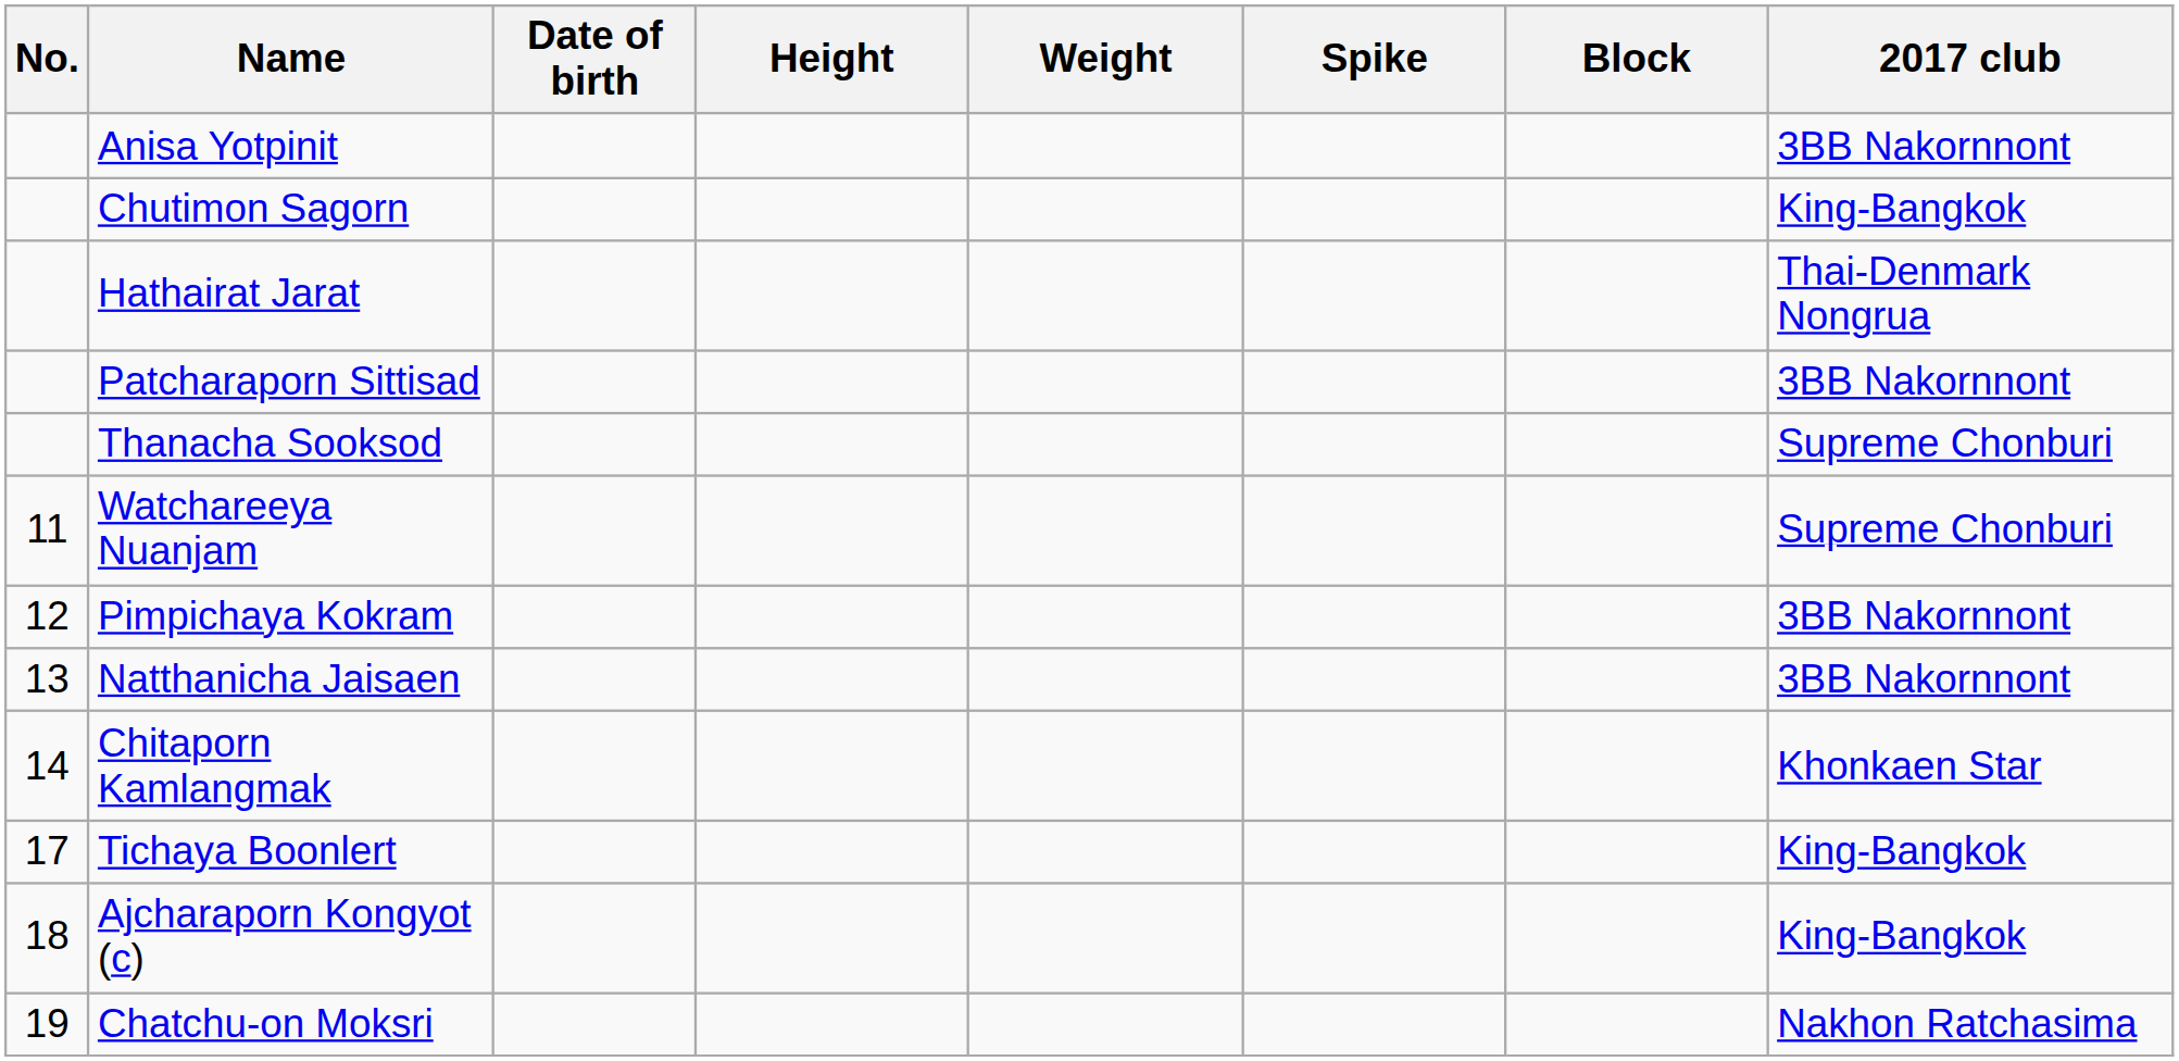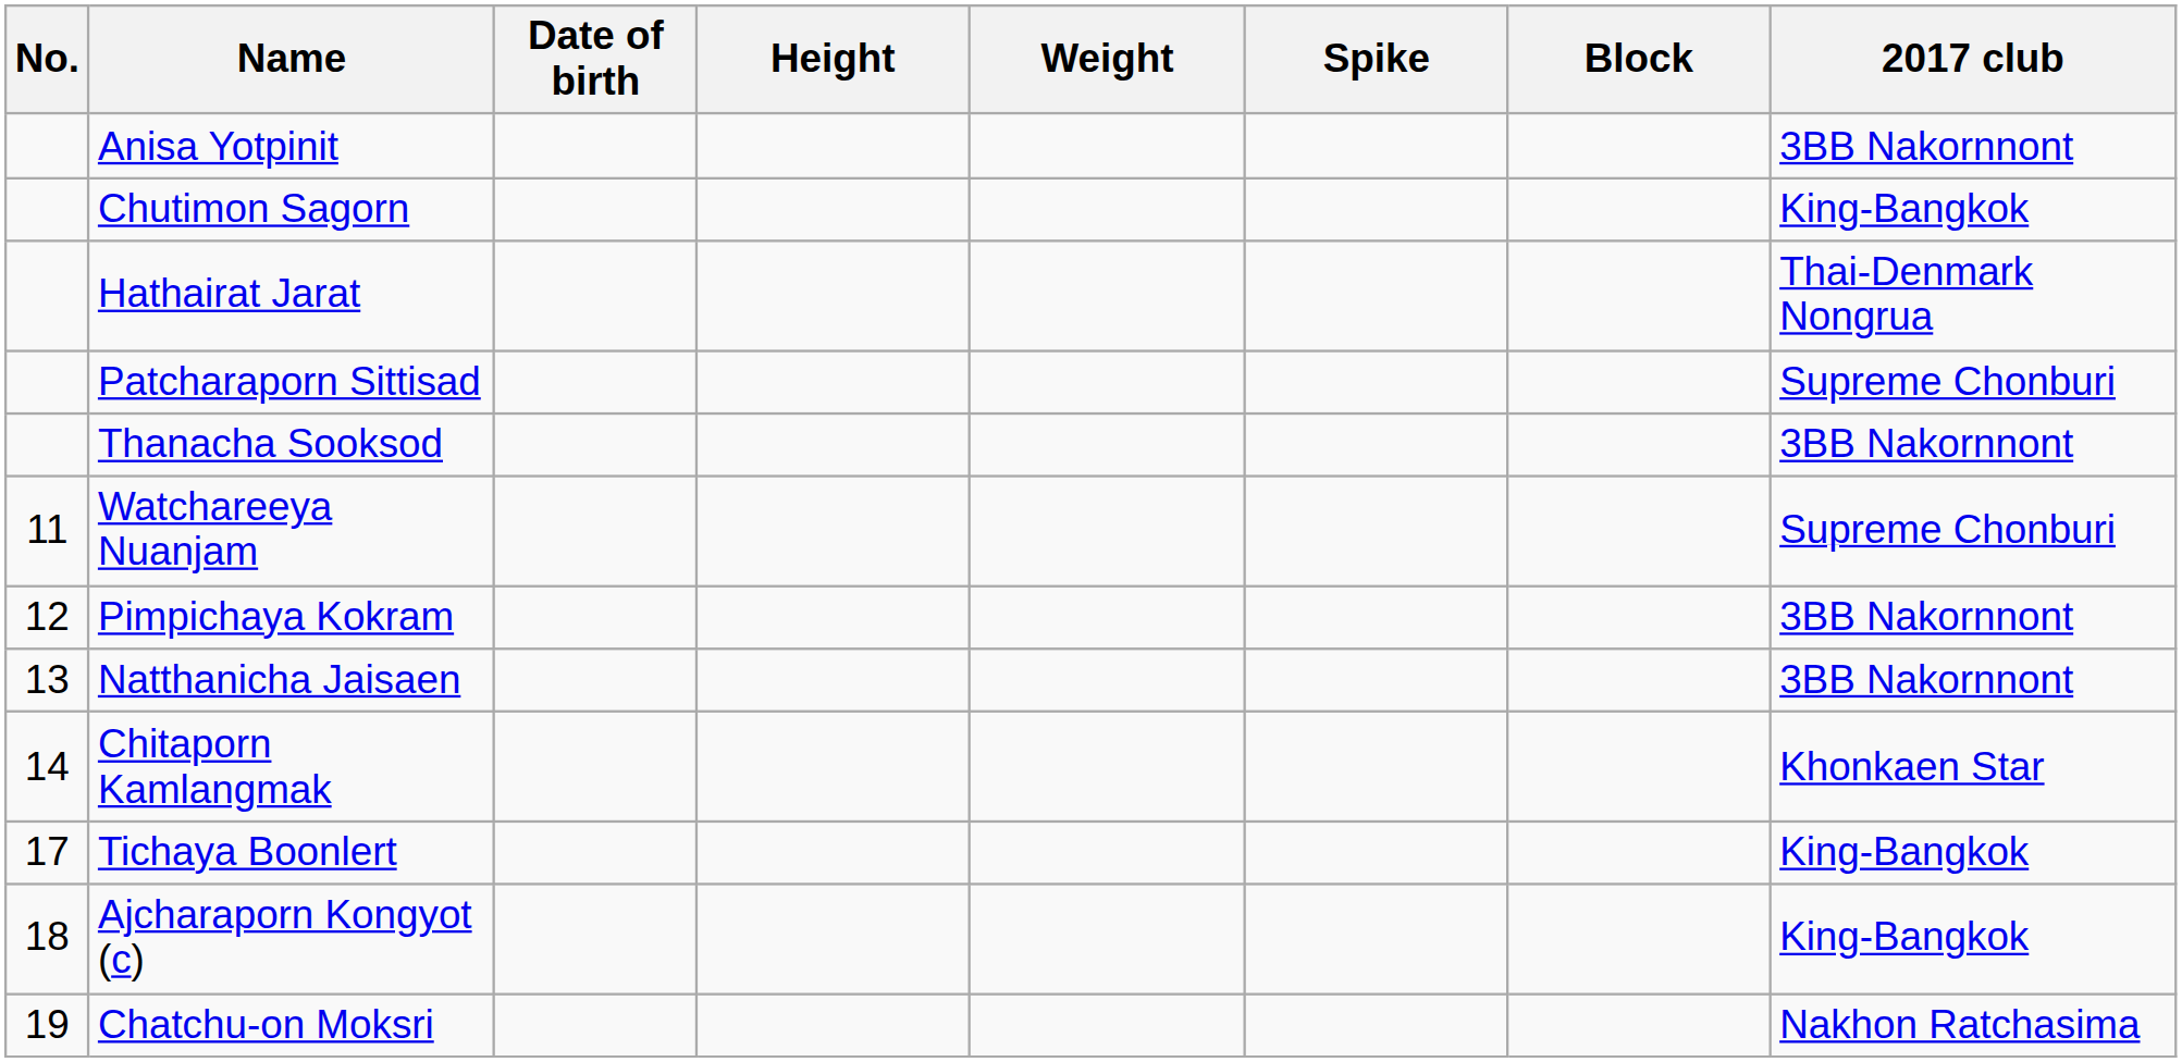 <table class="wikitable sortable" style="text-align:center;">
 <tr>
 <th>No.</th>
 <th style="width:15em">Name</th>
 <th style="width:8em">Date of birth</th>
 <th style="width:11em">Height</th>
 <th style="width:11em">Weight</th>
 <th style="width:11em">Spike</th>
 <th style="width:11em">Block</th>
 <th style="width:16em">2017 club</th>
 </tr>
 <tr>
 <td></td>
 <td align=left><a href='#'>Anisa Yotpinit</a></td>
 <td align=right></td>
 <td></td>
 <td></td>
 <td></td>
 <td></td>
 <td align=left> <a href='#'>3BB Nakornnont</a></td>
 </tr>
 <tr>
 <td></td>
 <td align=left><a href='#'>Chutimon Sagorn</a></td>
 <td align=right></td>
 <td></td>
 <td></td>
 <td></td>
 <td></td>
 <td align=left> <a href='#'>King-Bangkok</a></td>
 </tr>
 <tr>
 <td></td>
 <td align=left><a href='#'>Hathairat Jarat</a></td>
 <td align=right></td>
 <td></td>
 <td></td>
 <td></td>
 <td></td>
 <td align=left> <a href='#'>Thai-Denmark Nongrua</a></td>
 </tr>
 <tr>
 <td></td>
 <td align=left><a href='#'>Patcharaporn Sittisad</a></td>
 <td align=right></td>
 <td></td>
 <td></td>
 <td></td>
 <td></td>
-<td align=left> <a href='#'>3BB Nakornnont</a></td>
+<td align=left> <a href='#'>Supreme Chonburi</a></td>
 </tr>
 <tr>
 <td></td>
 <td align=left><a href='#'>Thanacha Sooksod</a></td>
 <td align=right></td>
 <td></td>
 <td></td>
 <td></td>
 <td></td>
-<td align=left> <a href='#'>Supreme Chonburi</a></td>
+<td align=left> <a href='#'>3BB Nakornnont</a></td>
 </tr>
 <tr>
 <td>11</td>
 <td align=left><a href='#'>Watchareeya Nuanjam</a></td>
 <td align=right></td>
 <td></td>
 <td></td>
 <td></td>
 <td></td>
 <td align=left> <a href='#'>Supreme Chonburi</a></td>
 </tr>
 <tr>
 <td>12</td>
 <td align=left><a href='#'>Pimpichaya Kokram</a></td>
 <td align=right></td>
 <td></td>
 <td></td>
 <td></td>
 <td></td>
 <td align=left> <a href='#'>3BB Nakornnont</a></td>
 </tr>
 <tr>
 <td>13</td>
 <td align=left><a href='#'>Natthanicha Jaisaen</a></td>
 <td align=right></td>
 <td></td>
 <td></td>
 <td></td>
 <td></td>
 <td align=left> <a href='#'>3BB Nakornnont</a></td>
 </tr>
 <tr>
 <td>14</td>
 <td align=left><a href='#'>Chitaporn Kamlangmak</a></td>
 <td align=right></td>
 <td></td>
 <td></td>
 <td></td>
 <td></td>
 <td align=left> <a href='#'>Khonkaen Star</a></td>
 </tr>
 <tr>
 <td>17</td>
 <td align=left><a href='#'>Tichaya Boonlert</a></td>
 <td align=right></td>
 <td></td>
 <td></td>
 <td></td>
 <td></td>
 <td align=left> <a href='#'>King-Bangkok</a></td>
 </tr>
 <tr>
 <td>18</td>
 <td align=left><a href='#'>Ajcharaporn Kongyot</a> (<a href='#'>c</a>)</td>
 <td align=right></td>
 <td></td>
 <td></td>
 <td></td>
 <td></td>
 <td align=left> <a href='#'>King-Bangkok</a></td>
 </tr>
 <tr>
 <td>19</td>
 <td align=left><a href='#'>Chatchu-on Moksri</a></td>
 <td align=right></td>
 <td></td>
 <td></td>
 <td></td>
 <td></td>
 <td align=left> <a href='#'>Nakhon Ratchasima</a></td>
 </tr>
 </table>
